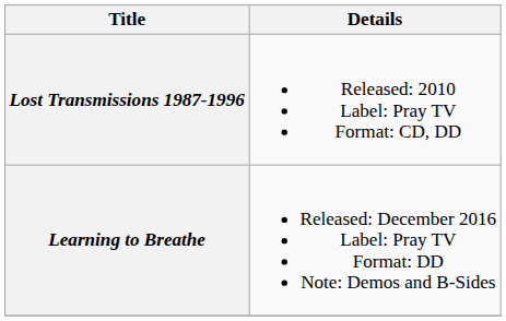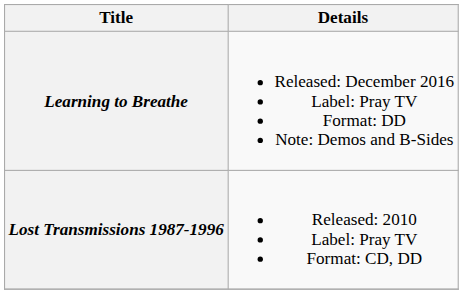 <table class="wikitable plainrowheaders" style="text-align:center;" border="1">
 <tr>
 <th>Title</th>
 <th>Details</th>
 </tr>
 <tr>
+<th scope="row"><em>Learning to Breathe</em></th>
+<td><br><ul><li>Released: December 2016</li><li>Label: Pray TV</li><li>Format: DD</li><li>Note: Demos and B-Sides</li></ul></td>
+</tr>
+<tr>
 <th scope="row"><em>Lost Transmissions 1987-1996</em></th>
 <td><br><ul><li>Released: 2010</li><li>Label: Pray TV</li><li>Format: CD, DD</li></ul></td>
 </tr>
 <tr>
-<th scope="row"><em>Learning to Breathe</em></th>
-<td><br><ul><li>Released: December 2016</li><li>Label: Pray TV</li><li>Format: DD</li><li>Note: Demos and B-Sides</li></ul></td>
-</tr>
-<tr>
 </tr>
 </table>
